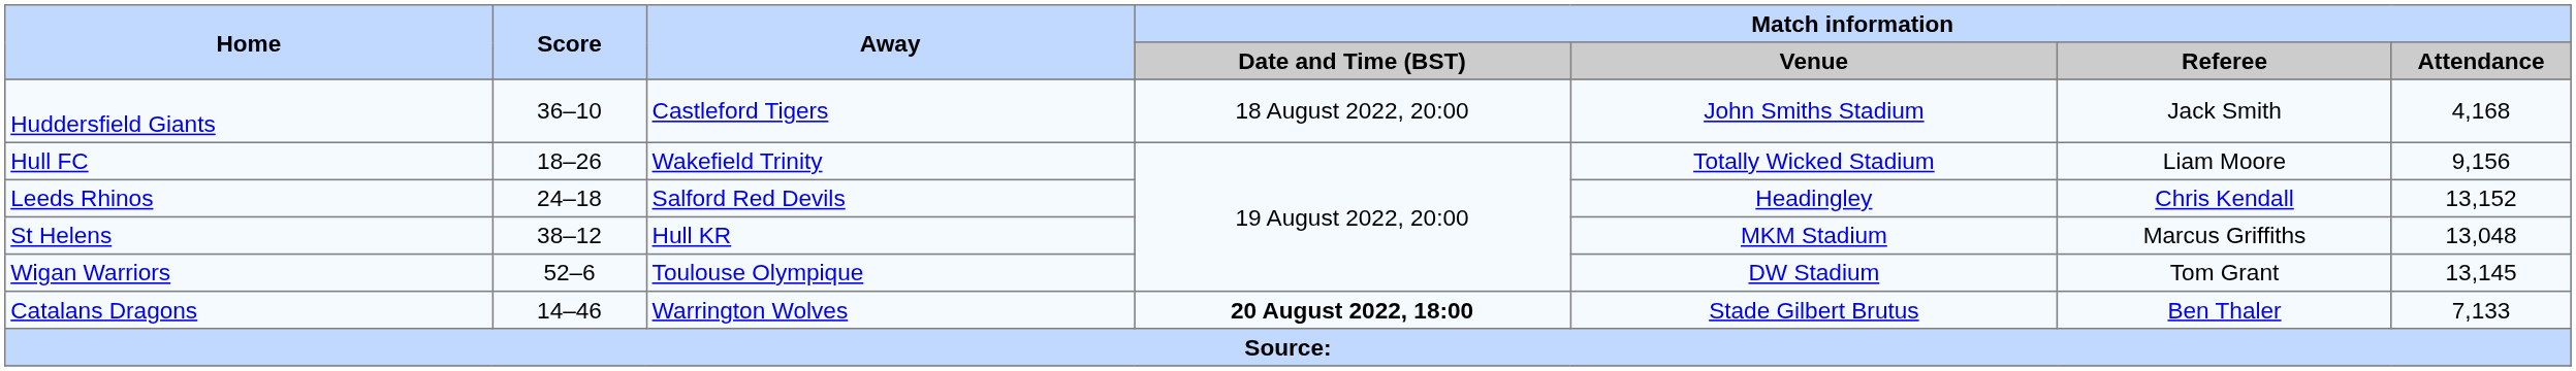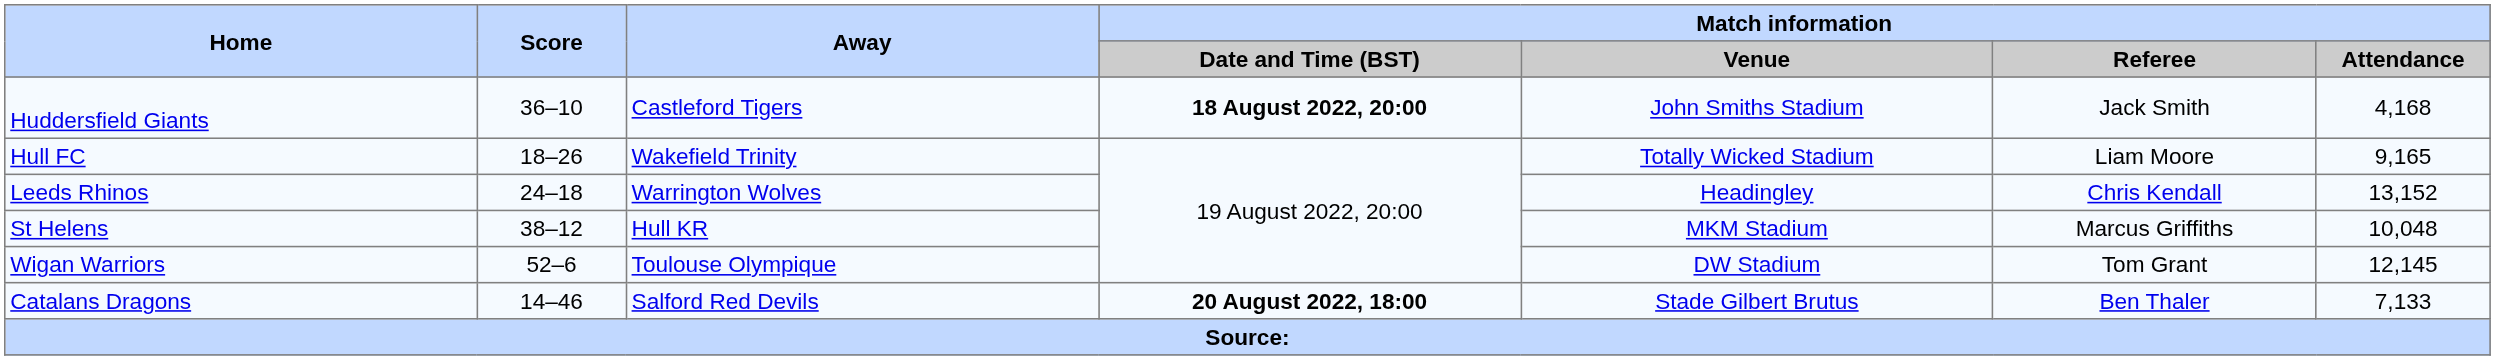 <table border=1 style="border-collapse:collapse; font-size:90%; text-align:center;" cellpadding=3 cellspacing=0 width=100%>
 <tr style="background:#C1D8ff;">
 <th scope="col" rowspan=2 width=19%>Home</th>
 <th scope="col" rowspan=2 width=6%>Score</th>
 <th scope="col" rowspan=2 width=19%>Away</th>
 <th colspan=4>Match information</th>
 </tr>
 <tr style="background:#CCCCCC;">
 <th scope="col" width=17%>Date and Time (BST)</th>
 <th scope="col" width=19%>Venue</th>
 <th scope="col" width=13%>Referee</th>
 <th scope="col" width=7%>Attendance</th>
 </tr>
 <tr style="background:#F5FAFF;">
 <td style="text-align:left;"><br> <a href='#'>Huddersfield Giants</a></td>
 <td>36–10</td>
 <td style="text-align:left;"> <a href='#'>Castleford Tigers</a></td>
-<td>18 August 2022, 20:00</td>
+<td><strong>18 August 2022, 20:00</strong></td>
 <td><a href='#'>John Smiths Stadium</a></td>
 <td>Jack Smith</td>
 <td>4,168</td>
 </tr>
 <tr style="background:#F5FAFF;">
 <td style="text-align:left;"> <a href='#'>Hull FC</a></td>
 <td>18–26</td>
 <td style="text-align:left;"> <a href='#'>Wakefield Trinity</a></td>
 <td rowspan=4>19 August 2022, 20:00</td>
 <td><a href='#'>Totally Wicked Stadium</a></td>
 <td>Liam Moore</td>
-<td>9,156</td>
+<td>9,165</td>
 </tr>
 <tr style="background:#F5FAFF;">
 <td style="text-align:left;"> <a href='#'>Leeds Rhinos</a></td>
 <td>24–18</td>
-<td style="text-align:left;"> <a href='#'>Salford Red Devils</a></td>
+<td style="text-align:left;"> <a href='#'>Warrington Wolves</a></td>
 <td><a href='#'>Headingley</a></td>
 <td><a href='#'>Chris Kendall</a></td>
 <td>13,152</td>
 </tr>
 <tr style="background:#F5FAFF;">
 <td style="text-align:left;"> <a href='#'>St Helens</a></td>
 <td>38–12</td>
 <td style="text-align:left;"> <a href='#'>Hull KR</a></td>
 <td><a href='#'>MKM Stadium</a></td>
 <td>Marcus Griffiths</td>
-<td>13,048</td>
+<td>10,048</td>
 </tr>
 <tr style="background:#F5FAFF;">
 <td style="text-align:left;"> <a href='#'>Wigan Warriors</a></td>
 <td>52–6</td>
 <td style="text-align:left;"> <a href='#'>Toulouse Olympique</a></td>
 <td><a href='#'>DW Stadium</a></td>
 <td>Tom Grant</td>
-<td>13,145</td>
+<td>12,145</td>
 </tr>
 <tr style="background:#F5FAFF;">
 <td style="text-align:left;"> <a href='#'>Catalans Dragons</a></td>
 <td>14–46</td>
-<td style="text-align:left;"> <a href='#'>Warrington Wolves</a></td>
+<td style="text-align:left;"> <a href='#'>Salford Red Devils</a></td>
 <td><strong>20 August 2022, 18:00</strong></td>
 <td><a href='#'>Stade Gilbert Brutus</a></td>
 <td><a href='#'>Ben Thaler</a></td>
 <td>7,133</td>
 </tr>
 <tr style="background:#c1d8ff;">
 <th colspan=7>Source:</th>
 </tr>
 </table>
